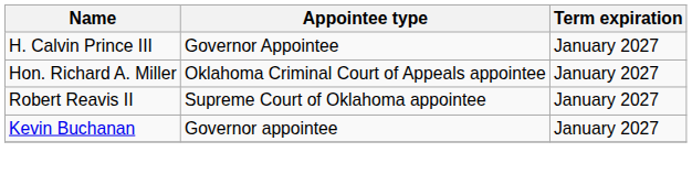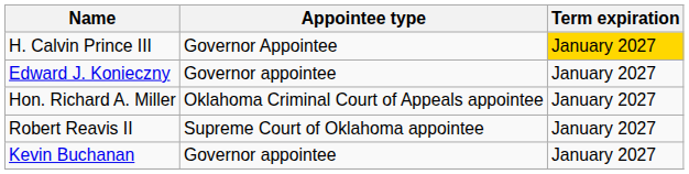 <table class="wikitable">
 <tr>
 <th>Name</th>
 <th>Appointee type</th>
 <th>Term expiration</th>
 </tr>
 <tr>
 <td>H. Calvin Prince III</td>
 <td>Governor Appointee</td>
+<td style="background: gold;">January 2027</td>
+</tr>
+<tr>
+<td><a href='#'>Edward J. Konieczny</a></td>
+<td>Governor appointee</td>
 <td>January 2027</td>
 </tr>
 <tr>
 <td>Hon. Richard A. Miller</td>
 <td>Oklahoma Criminal Court of Appeals appointee</td>
 <td>January 2027</td>
 </tr>
 <tr>
 <td>Robert Reavis II</td>
 <td>Supreme Court of Oklahoma appointee</td>
 <td>January 2027</td>
 </tr>
 <tr>
 <td><a href='#'>Kevin Buchanan</a></td>
 <td>Governor appointee</td>
 <td>January 2027</td>
 </tr>
 <tr>
 </tr>
 </table>
